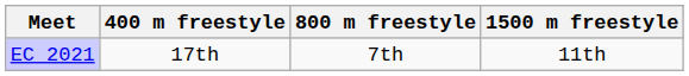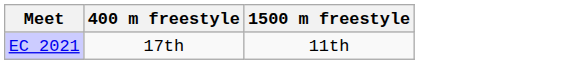 <table class="sortable wikitable">
 <tr>
 <th>Meet</th>
 <th class="unsortable">400 m freestyle</th>
-<th class="unsortable">800 m freestyle</th>
 <th class="unsortable">1500 m freestyle</th>
 </tr>
 <tr>
 <td style="background:#ccccff"><a href='#'>EC 2021</a></td>
 <td align="center">17th</td>
-<td align="center">7th</td>
 <td align="center">11th</td>
 </tr>
 </table>
